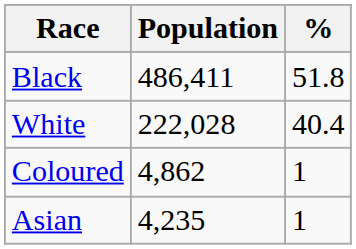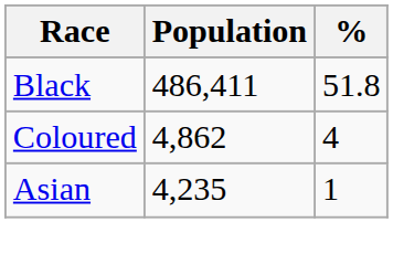 <table class="wikitable">
 <tr>
 <th>Race</th>
 <th>Population</th>
 <th>%</th>
 </tr>
 <tr>
 <td><a href='#'>Black</a></td>
 <td>486,411</td>
 <td>51.8</td>
 </tr>
 <tr>
-<td><a href='#'>White</a></td>
-<td>222,028</td>
-<td>40.4</td>
-</tr>
-<tr>
 <td><a href='#'>Coloured</a></td>
 <td>4,862</td>
-<td>1</td>
+<td>4</td>
 </tr>
 <tr>
 <td><a href='#'>Asian</a></td>
 <td>4,235</td>
 <td>1</td>
 </tr>
 </table>
